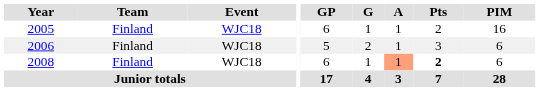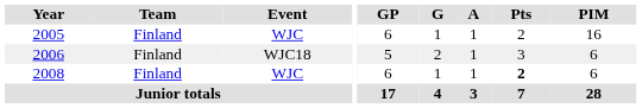 <table border="0" cellpadding="1" cellspacing="0" ID="Table3" style="text-align:center; width:40em">
 <tr ALIGN="center" bgcolor="#e0e0e0">
 <th>Year</th>
 <th>Team</th>
 <th>Event</th>
 <th rowspan="99" bgcolor="#ffffff"></th>
 <th>GP</th>
 <th>G</th>
 <th>A</th>
 <th>Pts</th>
 <th>PIM</th>
 </tr>
 <tr>
 <td><a href='#'>2005</a></td>
 <td><a href='#'>Finland</a></td>
-<td><a href='#'>WJC18</a></td>
+<td><a href='#'>WJC</a></td>
 <td>6</td>
 <td>1</td>
 <td>1</td>
 <td>2</td>
 <td>16</td>
 </tr>
 <tr bgcolor="#f0f0f0">
 <td><a href='#'>2006</a></td>
 <td>Finland</td>
 <td>WJC18</td>
 <td>5</td>
 <td>2</td>
 <td>1</td>
 <td>3</td>
 <td>6</td>
 </tr>
 <tr>
 <td><a href='#'>2008</a></td>
 <td><a href='#'>Finland</a></td>
-<td>WJC18</td>
+<td><a href='#'>WJC</a></td>
 <td>6</td>
 <td>1</td>
-<td style="background: lightsalmon;">1</td>
+<td>1</td>
 <td><strong>2</strong></td>
 <td>6</td>
 </tr>
 <tr bgcolor="#e0e0e0">
 <th colspan="3">Junior totals</th>
 <th>17</th>
 <th>4</th>
 <th>3</th>
 <th>7</th>
 <th>28</th>
 </tr>
 </table>
